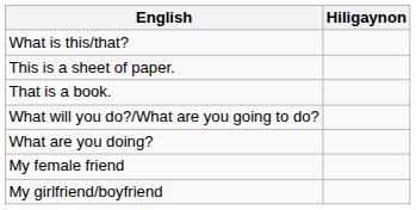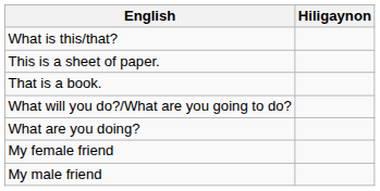 <table class="wikitable">
 <tr>
 <th>English</th>
 <th>Hiligaynon</th>
 </tr>
 <tr>
 <td>What is this/that?</td>
 <td></td>
 </tr>
 <tr>
 <td>This is a sheet of paper.</td>
 <td></td>
 </tr>
 <tr>
 <td>That is a book.</td>
 <td></td>
 </tr>
 <tr>
 <td>What will you do?/What are you going to do?</td>
 <td></td>
 </tr>
 <tr>
 <td>What are you doing?</td>
 <td></td>
 </tr>
 <tr>
 <td>My female friend</td>
 <td></td>
 </tr>
 <tr>
-<td>My girlfriend/boyfriend</td>
+<td>My male friend</td>
 <td></td>
 </tr>
 </table>
